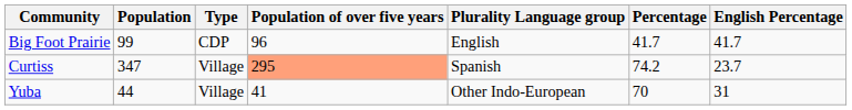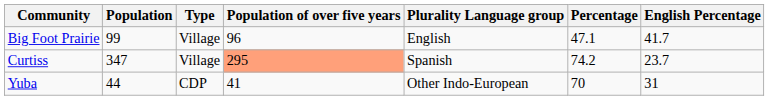 <table class="wikitable sortable">
 <tr>
 <th>Community</th>
 <th>Population</th>
 <th>Type</th>
 <th>Population of over five years</th>
 <th>Plurality Language group</th>
 <th>Percentage</th>
 <th>English Percentage</th>
 </tr>
 <tr>
 <td><a href='#'>Big Foot Prairie</a></td>
 <td>99</td>
-<td>CDP</td>
+<td>Village</td>
 <td>96</td>
 <td>English</td>
-<td>41.7</td>
+<td>47.1</td>
 <td>41.7</td>
 </tr>
 <tr>
 <td><a href='#'>Curtiss</a></td>
 <td>347</td>
 <td>Village</td>
 <td style="background: lightsalmon;">295</td>
 <td>Spanish</td>
 <td>74.2</td>
 <td>23.7</td>
 </tr>
 <tr>
 <td><a href='#'>Yuba</a></td>
 <td>44</td>
-<td>Village</td>
+<td>CDP</td>
 <td>41</td>
 <td>Other Indo-European</td>
 <td>70</td>
 <td>31</td>
 </tr>
 </table>
